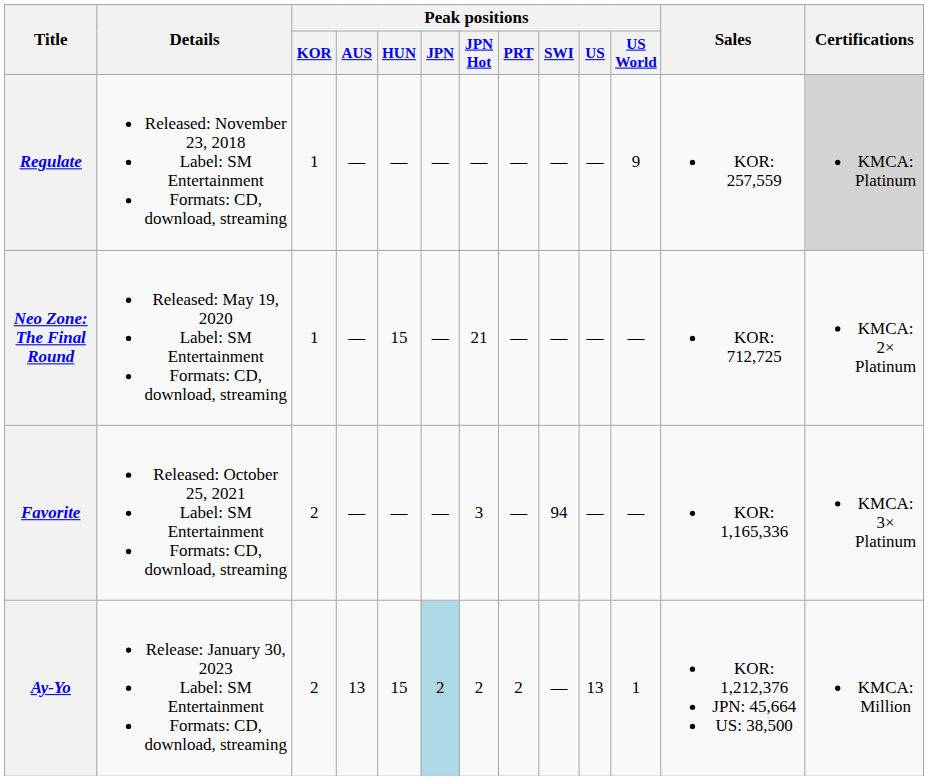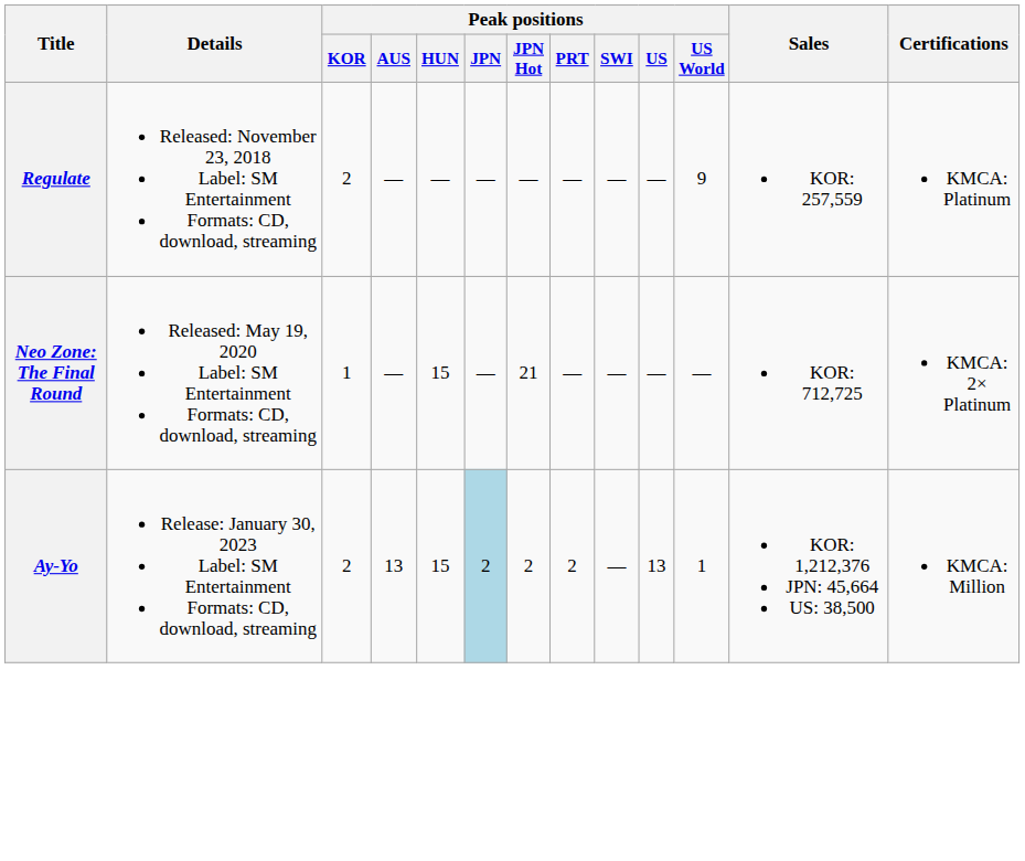 <table class="wikitable plainrowheaders" style="text-align:center;">
 <tr>
 <th scope="col" rowspan="2" style="width:10em;">Title</th>
 <th scope="col" rowspan="2" style="width:22em;">Details</th>
 <th scope="col" colspan="9">Peak positions</th>
 <th scope="col" rowspan="2" style="width:14em;">Sales</th>
 <th scope="col" rowspan="2" style="width:8em;">Certifications</th>
 </tr>
 <tr>
 <th scope="col" style="width:3em;font-size:90%;"><a href='#'>KOR</a><br></th>
 <th scope="col" style="width:3em;font-size:90%;"><a href='#'>AUS</a><br></th>
 <th scope="col" style="width:3em;font-size:90%;"><a href='#'>HUN</a><br></th>
 <th scope="col" style="width:3em;font-size:90%;"><a href='#'>JPN</a><br></th>
 <th scope="col" style="width:3em;font-size:90%;"><a href='#'>JPN<br>Hot</a><br></th>
 <th scope="col" style="width:3em;font-size:90%;"><a href='#'>PRT</a><br></th>
 <th scope="col" style="width:3em;font-size:90%;"><a href='#'>SWI</a><br></th>
 <th scope="col" style="width:3em;font-size:90%;"><a href='#'>US</a><br></th>
 <th scope="col" style="width:3em;font-size:90%;"><a href='#'>US<br>World</a><br></th>
 </tr>
 <tr>
 <th scope="row"><em><a href='#'>Regulate</a></em></th>
 <td><br><ul><li>Released: November 23, 2018</li><li>Label: SM Entertainment</li><li>Formats: CD, download, streaming</li></ul></td>
-<td>1</td>
+<td>2</td>
 <td>—</td>
 <td>—</td>
 <td>—</td>
 <td>—</td>
 <td>—</td>
 <td>—</td>
 <td>—</td>
 <td>9</td>
 <td><br><ul><li>KOR: 257,559</li></ul></td>
-<td style="background: lightgrey;"><br><ul><li>KMCA: Platinum</li></ul></td>
+<td><br><ul><li>KMCA: Platinum</li></ul></td>
 </tr>
 <tr>
 <th scope="row"><em><a href='#'>Neo Zone: The Final Round</a></em></th>
 <td><br><ul><li>Released: May 19, 2020</li><li>Label: SM Entertainment</li><li>Formats: CD, download, streaming</li></ul></td>
 <td>1</td>
 <td>—</td>
 <td>15</td>
 <td>—</td>
 <td>21</td>
 <td>—</td>
 <td>—</td>
 <td>—</td>
 <td>—</td>
 <td><br><ul><li>KOR: 712,725</li></ul></td>
 <td><br><ul><li>KMCA: 2× Platinum</li></ul></td>
 </tr>
 <tr>
-<th scope="row"><em><a href='#'>Favorite</a></em></th>
-<td><br><ul><li>Released: October 25, 2021</li><li>Label: SM Entertainment</li><li>Formats: CD, download, streaming</li></ul></td>
-<td>2</td>
-<td>—</td>
-<td>—</td>
-<td>—</td>
-<td>3</td>
-<td>—</td>
-<td>94</td>
-<td>—</td>
-<td>—</td>
-<td><br><ul><li>KOR: 1,165,336</li></ul></td>
-<td><br><ul><li>KMCA: 3× Platinum</li></ul></td>
-</tr>
-<tr>
 <th scope="row"><em><a href='#'>Ay-Yo</a></em></th>
 <td><br><ul><li>Release: January 30, 2023</li><li>Label: SM Entertainment</li><li>Formats: CD, download, streaming</li></ul></td>
 <td>2</td>
 <td>13</td>
 <td>15</td>
 <td style="background: lightblue;">2</td>
 <td>2</td>
 <td>2</td>
 <td>—</td>
 <td>13</td>
 <td>1</td>
 <td><br><ul><li>KOR: 1,212,376</li><li>JPN: 45,664</li><li>US: 38,500</li></ul></td>
 <td><br><ul><li>KMCA: Million</li></ul></td>
 </tr>
 </table>
